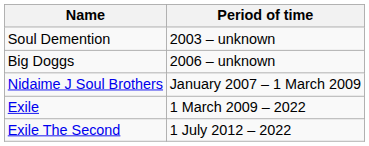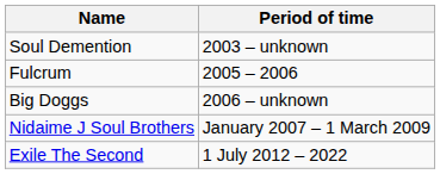 <table class="wikitable">
 <tr>
 <th>Name</th>
 <th>Period of time</th>
 </tr>
 <tr>
 <td>Soul Demention</td>
 <td>2003 – unknown</td>
 </tr>
 <tr>
+<td>Fulcrum</td>
+<td>2005 – 2006</td>
+</tr>
+<tr>
 <td>Big Doggs</td>
 <td>2006 – unknown</td>
 </tr>
 <tr>
 <td><a href='#'>Nidaime J Soul Brothers</a></td>
 <td>January 2007 – 1 March 2009</td>
 </tr>
 <tr>
-<td><a href='#'>Exile</a></td>
-<td>1 March 2009 – 2022</td>
-</tr>
-<tr>
 <td><a href='#'>Exile The Second</a></td>
 <td>1 July 2012 – 2022</td>
 </tr>
 </table>
